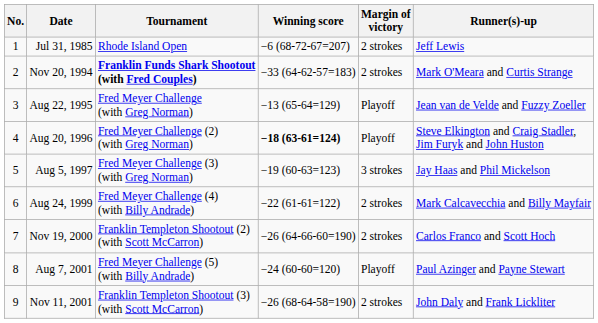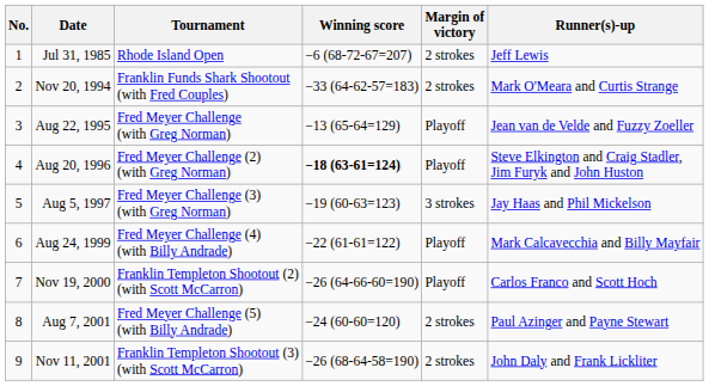 <table class="wikitable" style="font-size:95%;">
 <tr>
 <th>No.</th>
 <th>Date</th>
 <th>Tournament</th>
 <th>Winning score</th>
 <th>Margin of<br>victory</th>
 <th>Runner(s)-up</th>
 </tr>
 <tr>
 <td align=center>1</td>
 <td align=right>Jul 31, 1985</td>
 <td><a href='#'>Rhode Island Open</a></td>
 <td>−6 (68-72-67=207)</td>
 <td>2 strokes</td>
 <td> <a href='#'>Jeff Lewis</a></td>
 </tr>
 <tr>
 <td align=center>2</td>
 <td align=right>Nov 20, 1994</td>
-<td><strong><a href='#'>Franklin Funds Shark Shootout</a><br>(with  <a href='#'>Fred Couples</a>)</strong></td>
+<td><a href='#'>Franklin Funds Shark Shootout</a><br>(with  <a href='#'>Fred Couples</a>)</td>
 <td>−33 (64-62-57=183)</td>
 <td>2 strokes</td>
 <td> <a href='#'>Mark O'Meara</a> and  <a href='#'>Curtis Strange</a></td>
 </tr>
 <tr>
 <td align=center>3</td>
 <td align=right>Aug 22, 1995</td>
 <td><a href='#'>Fred Meyer Challenge</a><br>(with  <a href='#'>Greg Norman</a>)</td>
 <td>−13 (65-64=129)</td>
 <td>Playoff</td>
 <td> <a href='#'>Jean van de Velde</a> and  <a href='#'>Fuzzy Zoeller</a></td>
 </tr>
 <tr>
 <td align=center>4</td>
 <td align=right>Aug 20, 1996</td>
 <td><a href='#'>Fred Meyer Challenge</a> (2)<br>(with  <a href='#'>Greg Norman</a>)</td>
 <td><strong>−18 (63-61=124)</strong></td>
 <td>Playoff</td>
 <td> <a href='#'>Steve Elkington</a> and  <a href='#'>Craig Stadler</a>,<br> <a href='#'>Jim Furyk</a> and  <a href='#'>John Huston</a></td>
 </tr>
 <tr>
 <td align=center>5</td>
 <td align=right>Aug 5, 1997</td>
 <td><a href='#'>Fred Meyer Challenge</a> (3)<br>(with  <a href='#'>Greg Norman</a>)</td>
 <td>−19 (60-63=123)</td>
 <td>3 strokes</td>
 <td> <a href='#'>Jay Haas</a> and  <a href='#'>Phil Mickelson</a></td>
 </tr>
 <tr>
 <td align=center>6</td>
 <td align=right>Aug 24, 1999</td>
 <td><a href='#'>Fred Meyer Challenge</a> (4)<br>(with  <a href='#'>Billy Andrade</a>)</td>
 <td>−22 (61-61=122)</td>
-<td>2 strokes</td>
+<td>Playoff</td>
 <td> <a href='#'>Mark Calcavecchia</a> and  <a href='#'>Billy Mayfair</a></td>
 </tr>
 <tr>
 <td align=center>7</td>
 <td align=right>Nov 19, 2000</td>
 <td><a href='#'>Franklin Templeton Shootout</a> (2)<br>(with  <a href='#'>Scott McCarron</a>)</td>
 <td>−26 (64-66-60=190)</td>
-<td>2 strokes</td>
+<td>Playoff</td>
 <td> <a href='#'>Carlos Franco</a> and  <a href='#'>Scott Hoch</a></td>
 </tr>
 <tr>
 <td align=center>8</td>
 <td align=right>Aug 7, 2001</td>
 <td><a href='#'>Fred Meyer Challenge</a> (5)<br>(with  <a href='#'>Billy Andrade</a>)</td>
 <td>−24 (60-60=120)</td>
-<td>Playoff</td>
+<td>2 strokes</td>
 <td> <a href='#'>Paul Azinger</a> and  <a href='#'>Payne Stewart</a></td>
 </tr>
 <tr>
 <td align=center>9</td>
 <td align=right>Nov 11, 2001</td>
 <td><a href='#'>Franklin Templeton Shootout</a> (3)<br>(with  <a href='#'>Scott McCarron</a>)</td>
 <td>−26 (68-64-58=190)</td>
 <td>2 strokes</td>
 <td> <a href='#'>John Daly</a> and  <a href='#'>Frank Lickliter</a></td>
 </tr>
 </table>
